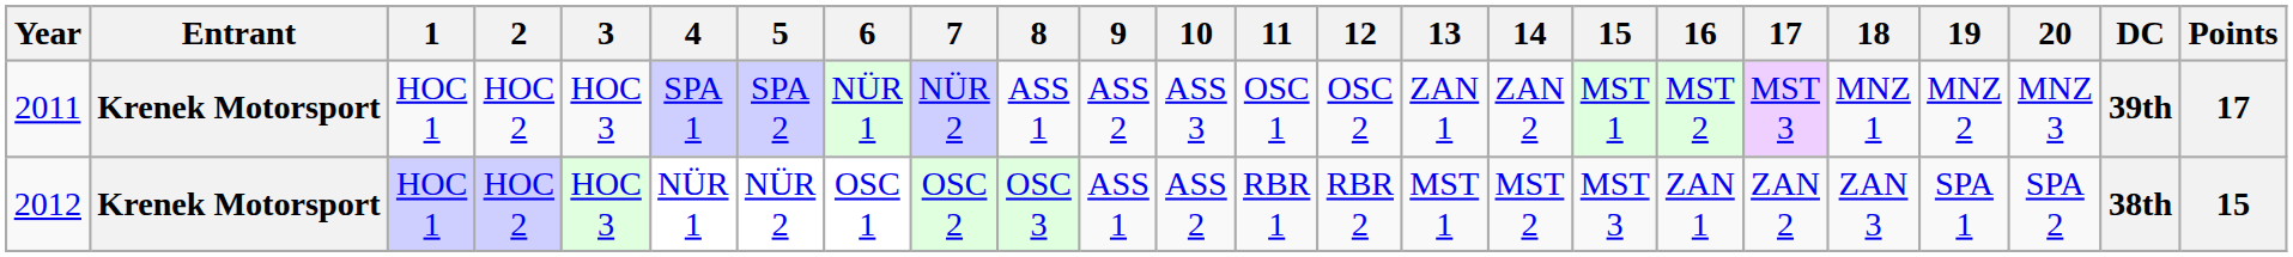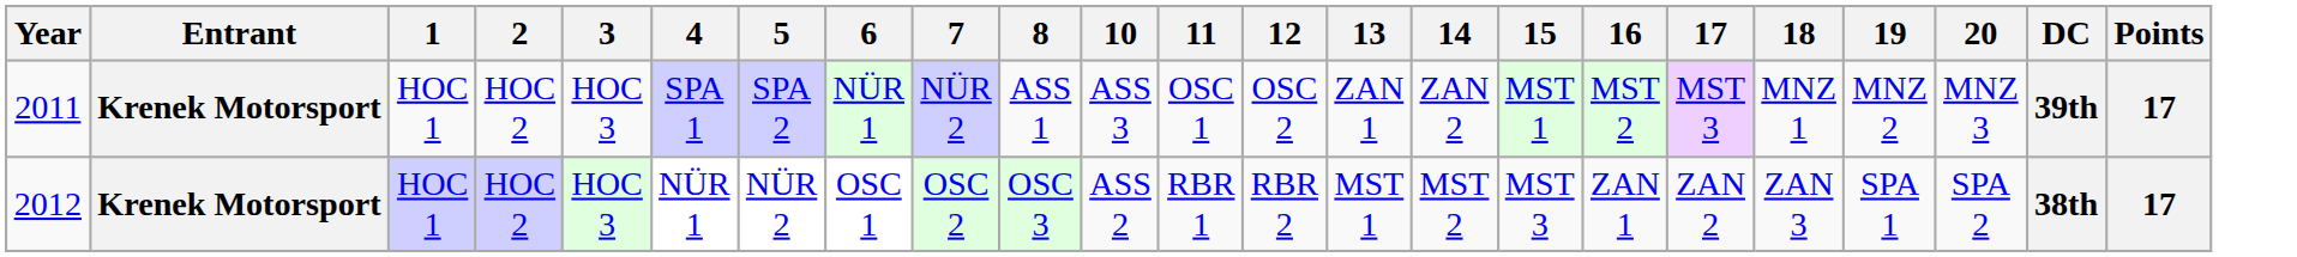 <table class="wikitable" style="text-align:center; font-size:85%">
 <tr>
 <th>Year</th>
 <th>Entrant</th>
 <th>1</th>
 <th>2</th>
 <th>3</th>
 <th>4</th>
 <th>5</th>
 <th>6</th>
 <th>7</th>
 <th>8</th>
-<th>9</th>
 <th>10</th>
 <th>11</th>
 <th>12</th>
 <th>13</th>
 <th>14</th>
 <th>15</th>
 <th>16</th>
 <th>17</th>
 <th>18</th>
 <th>19</th>
 <th>20</th>
 <th>DC</th>
 <th>Points</th>
 </tr>
 <tr>
 <td><a href='#'>2011</a></td>
 <th>Krenek Motorsport</th>
 <td style="background:#;"><a href='#'>HOC<br>1</a><br></td>
 <td style="background:#;"><a href='#'>HOC<br>2</a><br></td>
 <td style="background:#;"><a href='#'>HOC<br>3</a><br></td>
 <td style="background:#cfcfff;"><a href='#'>SPA<br>1</a><br></td>
 <td style="background:#cfcfff;"><a href='#'>SPA<br>2</a><br></td>
 <td style="background:#dfffdf;"><a href='#'>NÜR<br>1</a><br></td>
 <td style="background:#cfcfff;"><a href='#'>NÜR<br>2</a><br></td>
 <td style="background:#;"><a href='#'>ASS<br>1</a><br></td>
-<td style="background:#;"><a href='#'>ASS<br>2</a><br></td>
 <td style="background:#;"><a href='#'>ASS<br>3</a><br></td>
 <td style="background:#;"><a href='#'>OSC<br>1</a><br></td>
 <td style="background:#;"><a href='#'>OSC<br>2</a><br></td>
 <td style="background:#;"><a href='#'>ZAN<br>1</a><br></td>
 <td style="background:#;"><a href='#'>ZAN<br>2</a><br></td>
 <td style="background:#dfffdf;"><a href='#'>MST<br>1</a><br></td>
 <td style="background:#dfffdf;"><a href='#'>MST<br>2</a><br></td>
 <td style="background:#efcfff;"><a href='#'>MST<br>3</a><br></td>
 <td style="background:#;"><a href='#'>MNZ<br>1</a><br></td>
 <td style="background:#;"><a href='#'>MNZ<br>2</a><br></td>
 <td style="background:#;"><a href='#'>MNZ<br>3</a><br></td>
 <th>39th</th>
 <th>17</th>
 </tr>
 <tr>
 <td><a href='#'>2012</a></td>
 <th>Krenek Motorsport</th>
 <td style="background:#cfcfff;"><a href='#'>HOC<br>1</a><br></td>
 <td style="background:#cfcfff;"><a href='#'>HOC<br>2</a><br></td>
 <td style="background:#dfffdf;"><a href='#'>HOC<br>3</a><br></td>
 <td style="background:#ffffff;"><a href='#'>NÜR<br>1</a><br></td>
 <td style="background:#ffffff;"><a href='#'>NÜR<br>2</a><br></td>
 <td style="background:#ffffff;"><a href='#'>OSC<br>1</a><br></td>
 <td style="background:#dfffdf;"><a href='#'>OSC<br>2</a><br></td>
 <td style="background:#dfffdf;"><a href='#'>OSC<br>3</a><br></td>
-<td style="background:#;"><a href='#'>ASS<br>1</a><br></td>
 <td style="background:#;"><a href='#'>ASS<br>2</a><br></td>
 <td style="background:#;"><a href='#'>RBR<br>1</a><br></td>
 <td style="background:#;"><a href='#'>RBR<br>2</a><br></td>
 <td style="background:#;"><a href='#'>MST<br>1</a><br></td>
 <td style="background:#;"><a href='#'>MST<br>2</a><br></td>
 <td style="background:#;"><a href='#'>MST<br>3</a><br></td>
 <td style="background:#;"><a href='#'>ZAN<br>1</a><br></td>
 <td style="background:#;"><a href='#'>ZAN<br>2</a><br></td>
 <td style="background:#;"><a href='#'>ZAN<br>3</a><br></td>
 <td style="background:#;"><a href='#'>SPA<br>1</a><br></td>
 <td style="background:#;"><a href='#'>SPA<br>2</a><br></td>
 <th>38th</th>
-<th>15</th>
+<th>17</th>
 </tr>
 </table>
